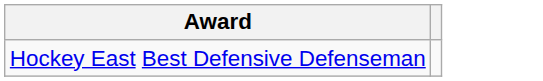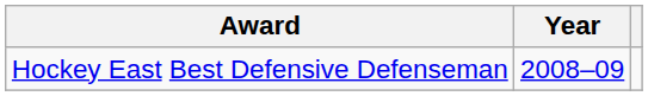 <table class="wikitable">
 <tr>
 <th>Award</th>
+<th>Year</th>
 <th></th>
 </tr>
 <tr>
 <td><a href='#'>Hockey East</a> <a href='#'>Best Defensive Defenseman</a></td>
+<td><a href='#'>2008–09</a></td>
 <td></td>
 </tr>
 </table>
